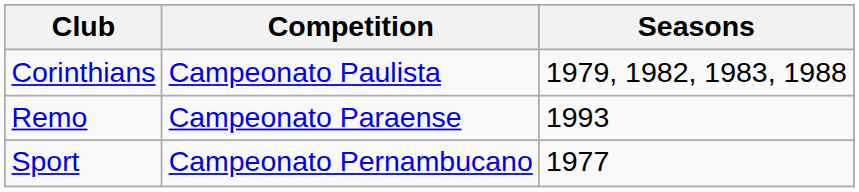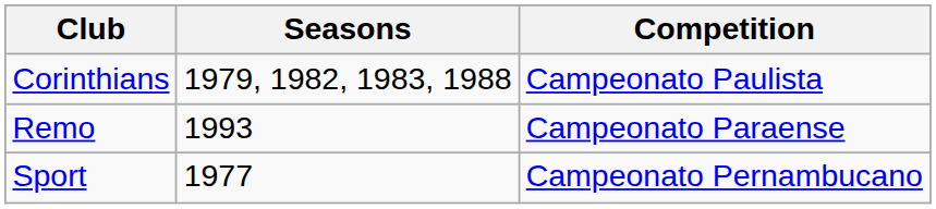 <table class="wikitable sortable">
 <tr>
 <th>Club</th>
+<th>Seasons</th>
 <th>Competition</th>
-<th>Seasons</th>
 </tr>
 <tr>
 <td><a href='#'>Corinthians</a></td>
+<td>1979, 1982, 1983, 1988</td>
 <td><a href='#'>Campeonato Paulista</a></td>
-<td>1979, 1982, 1983, 1988</td>
 </tr>
 <tr>
 <td><a href='#'>Remo</a></td>
+<td>1993</td>
 <td><a href='#'>Campeonato Paraense</a></td>
-<td>1993</td>
 </tr>
 <tr>
 <td><a href='#'>Sport</a></td>
+<td>1977</td>
 <td><a href='#'>Campeonato Pernambucano</a></td>
-<td>1977</td>
 </tr>
 </table>
